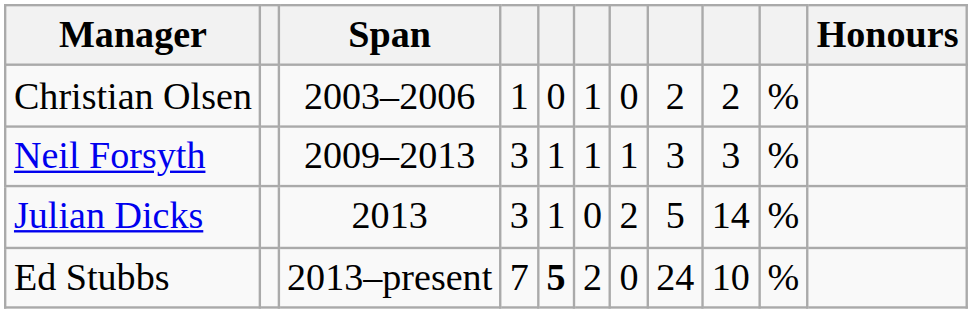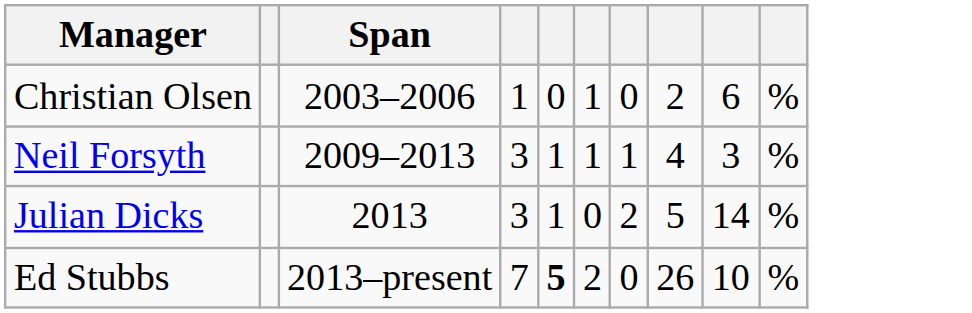 <table class="wikitable sortable" style="text-align: center;">
 <tr>
 <th>Manager</th>
 <th></th>
 <th>Span</th>
 <th></th>
 <th></th>
 <th></th>
 <th></th>
 <th></th>
 <th></th>
 <th></th>
-<th class="unsortable">Honours</th>
 </tr>
 <tr>
 <td style="text-align: left;">Christian Olsen</td>
 <td></td>
 <td>2003–2006</td>
 <td>1</td>
 <td>0</td>
 <td>1</td>
 <td>0</td>
 <td>2</td>
-<td>2</td>
+<td>6</td>
 <td>%</td>
-<td></td>
 </tr>
 <tr>
 <td style="text-align: left;"><a href='#'>Neil Forsyth</a></td>
 <td></td>
 <td>2009–2013</td>
 <td>3</td>
 <td>1</td>
 <td>1</td>
 <td>1</td>
-<td>3</td>
+<td>4</td>
 <td>3</td>
 <td>%</td>
-<td></td>
 </tr>
 <tr>
 <td style="text-align: left;"><a href='#'>Julian Dicks</a></td>
 <td></td>
 <td>2013</td>
 <td>3</td>
 <td>1</td>
 <td>0</td>
 <td>2</td>
 <td>5</td>
 <td>14</td>
 <td>%</td>
-<td></td>
 </tr>
 <tr>
 <td style="text-align: left;">Ed Stubbs</td>
 <td></td>
 <td>2013–present</td>
 <td>7</td>
 <td><strong>5</strong></td>
 <td>2</td>
 <td>0</td>
-<td>24</td>
+<td>26</td>
 <td>10</td>
 <td>%</td>
-<td></td>
 </tr>
 </table>
